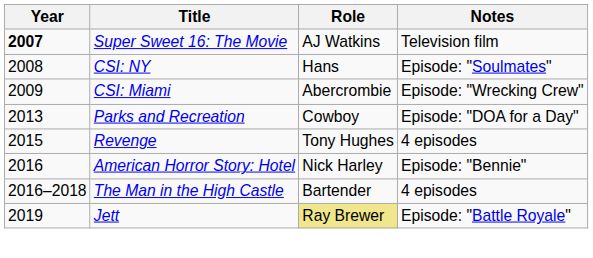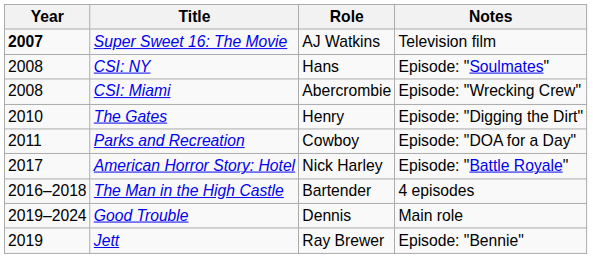 <table class="wikitable sortable">
 <tr>
 <th>Year</th>
 <th>Title</th>
 <th>Role</th>
 <th class="unsortable">Notes</th>
 </tr>
 <tr>
 <td><strong>2007</strong></td>
 <td><em><a href='#'>Super Sweet 16: The Movie</a></em></td>
 <td>AJ Watkins</td>
 <td>Television film</td>
 </tr>
 <tr>
 <td>2008</td>
 <td><em><a href='#'>CSI: NY</a></em></td>
 <td>Hans</td>
 <td>Episode: "<a href='#'>Soulmates</a>"</td>
 </tr>
 <tr>
-<td>2009</td>
+<td>2008</td>
 <td><em><a href='#'>CSI: Miami</a></em></td>
 <td>Abercrombie</td>
 <td>Episode: "Wrecking Crew"</td>
 </tr>
 <tr>
-<td>2013</td>
+<td>2010</td>
+<td data-sort-value="Gates, The"><em><a href='#'>The Gates</a></em></td>
+<td>Henry</td>
+<td>Episode: "Digging the Dirt"</td>
+</tr>
+<tr>
+<td>2011</td>
 <td><em><a href='#'>Parks and Recreation</a></em></td>
 <td>Cowboy</td>
 <td>Episode: "DOA for a Day"</td>
 </tr>
 <tr>
-<td>2015</td>
-<td><em><a href='#'>Revenge</a></em></td>
-<td>Tony Hughes</td>
-<td>4 episodes</td>
-</tr>
-<tr>
-<td>2016</td>
+<td>2017</td>
 <td><em><a href='#'>American Horror Story: Hotel</a></em></td>
 <td>Nick Harley</td>
-<td>Episode: "Bennie"</td>
+<td>Episode: "<a href='#'>Battle Royale</a>"</td>
 </tr>
 <tr>
 <td>2016–2018</td>
 <td data-sort-value="Man in the High Castle, The"><em><a href='#'>The Man in the High Castle</a></em></td>
 <td>Bartender</td>
 <td>4 episodes</td>
 </tr>
 <tr>
+<td>2019–2024</td>
+<td><em><a href='#'>Good Trouble</a></em></td>
+<td>Dennis</td>
+<td>Main role</td>
+</tr>
+<tr>
 <td>2019</td>
 <td><em><a href='#'>Jett</a></em></td>
-<td style="background: khaki;">Ray Brewer</td>
-<td>Episode: "<a href='#'>Battle Royale</a>"</td>
+<td>Ray Brewer</td>
+<td>Episode: "Bennie"</td>
 </tr>
 </table>
